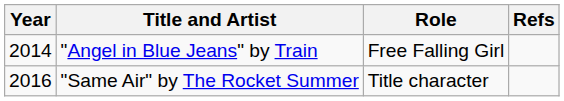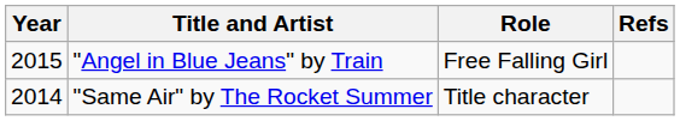 <table class="wikitable sortable">
 <tr>
 <th>Year</th>
 <th>Title and Artist</th>
 <th>Role</th>
 <th class="unsortable">Refs</th>
 </tr>
 <tr>
-<td>2014</td>
+<td>2015</td>
 <td>"<a href='#'>Angel in Blue Jeans</a>" by <a href='#'>Train</a></td>
 <td>Free Falling Girl</td>
 <td></td>
 </tr>
 <tr>
-<td>2016</td>
+<td>2014</td>
 <td>"Same Air" by <a href='#'>The Rocket Summer</a></td>
 <td>Title character</td>
 <td></td>
 </tr>
 </table>
